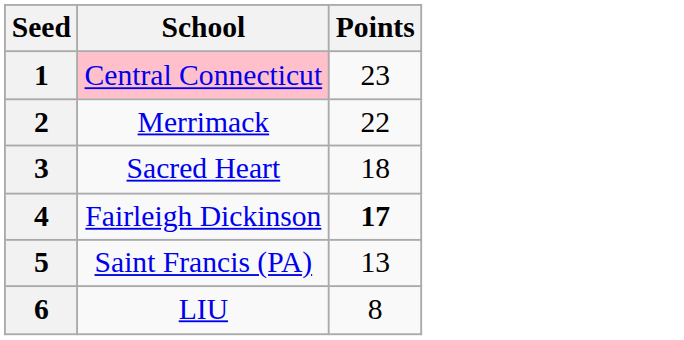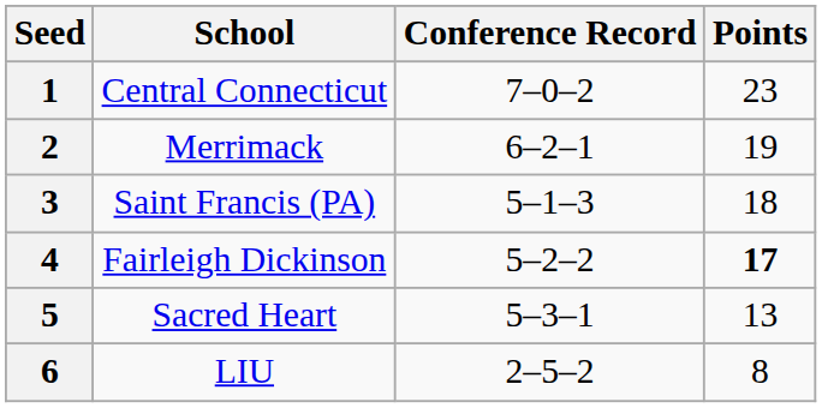 <table class="wikitable" style="text-align:center">
 <tr>
 <th>Seed</th>
 <th>School</th>
+<th>Conference Record</th>
 <th>Points</th>
 </tr>
 <tr>
 <th>1</th>
-<td style="background: pink;"><a href='#'>Central Connecticut</a></td>
+<td><a href='#'>Central Connecticut</a></td>
+<td>7–0–2</td>
 <td>23</td>
 </tr>
 <tr>
 <th>2</th>
 <td><a href='#'>Merrimack</a></td>
-<td>22</td>
+<td>6–2–1</td>
+<td>19</td>
 </tr>
 <tr>
 <th>3</th>
-<td><a href='#'>Sacred Heart</a></td>
+<td><a href='#'>Saint Francis (PA)</a></td>
+<td>5–1–3</td>
 <td>18</td>
 </tr>
 <tr>
 <th>4</th>
 <td><a href='#'>Fairleigh Dickinson</a></td>
+<td>5–2–2</td>
 <td><strong>17</strong></td>
 </tr>
 <tr>
 <th>5</th>
-<td><a href='#'>Saint Francis (PA)</a></td>
+<td><a href='#'>Sacred Heart</a></td>
+<td>5–3–1</td>
 <td>13</td>
 </tr>
 <tr>
 <th>6</th>
 <td><a href='#'>LIU</a></td>
+<td>2–5–2</td>
 <td>8</td>
 </tr>
 </table>
